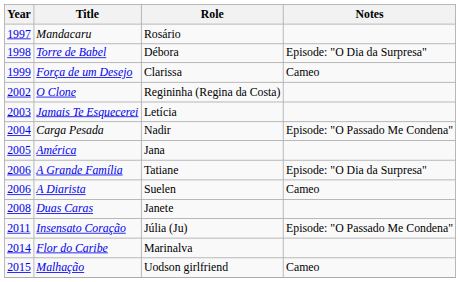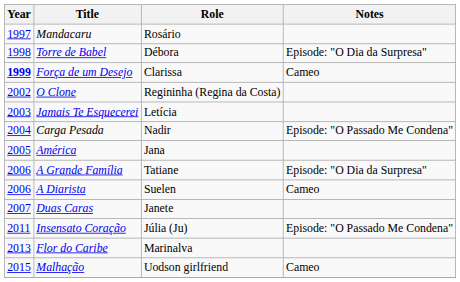 <table class="wikitable" style="font-size: 90%;">
 <tr>
 <th>Year</th>
 <th>Title</th>
 <th>Role</th>
 <th>Notes</th>
 </tr>
 <tr>
 <td><a href='#'>1997</a></td>
 <td><em>Mandacaru</em></td>
 <td>Rosário</td>
 <td></td>
 </tr>
 <tr>
 <td><a href='#'>1998</a></td>
 <td><em><a href='#'>Torre de Babel</a></em></td>
 <td>Débora</td>
 <td>Episode: "O Dia da Surpresa"</td>
 </tr>
 <tr>
-<td><a href='#'>1999</a></td>
+<td><strong><a href='#'>1999</a></strong></td>
 <td><em><a href='#'>Força de um Desejo</a></em></td>
 <td>Clarissa</td>
 <td>Cameo</td>
 </tr>
 <tr>
 <td><a href='#'>2002</a></td>
 <td><em><a href='#'>O Clone</a></em></td>
 <td>Regininha (Regina da Costa)</td>
 <td></td>
 </tr>
 <tr>
 <td><a href='#'>2003</a></td>
 <td><em><a href='#'>Jamais Te Esquecerei</a></em></td>
 <td>Letícia</td>
 <td></td>
 </tr>
 <tr>
 <td><a href='#'>2004</a></td>
 <td><em>Carga Pesada</em></td>
 <td>Nadir</td>
 <td>Episode: "O Passado Me Condena"</td>
 </tr>
 <tr>
 <td><a href='#'>2005</a></td>
 <td><em><a href='#'>América</a></em></td>
 <td>Jana</td>
 <td></td>
 </tr>
 <tr>
 <td><a href='#'>2006</a></td>
 <td><em><a href='#'>A Grande Família</a></em></td>
 <td>Tatiane</td>
 <td>Episode: "O Dia da Surpresa"</td>
 </tr>
 <tr>
 <td><a href='#'>2006</a></td>
 <td><em><a href='#'>A Diarista</a></em></td>
 <td>Suelen</td>
 <td>Cameo</td>
 </tr>
 <tr>
-<td><a href='#'>2008</a></td>
+<td><a href='#'>2007</a></td>
 <td><em><a href='#'>Duas Caras</a></em></td>
 <td>Janete</td>
 <td></td>
 </tr>
 <tr>
 <td><a href='#'>2011</a></td>
 <td><em><a href='#'>Insensato Coração</a></em></td>
 <td>Júlia (Ju)</td>
 <td>Episode: "O Passado Me Condena"</td>
 </tr>
 <tr>
-<td><a href='#'>2014</a></td>
+<td><a href='#'>2013</a></td>
 <td><em><a href='#'>Flor do Caribe</a></em></td>
 <td>Marinalva</td>
 <td></td>
 </tr>
 <tr>
 <td><a href='#'>2015</a></td>
 <td><em><a href='#'>Malhação</a></em></td>
 <td>Uodson girlfriend</td>
 <td>Cameo</td>
 </tr>
 <tr>
 </tr>
 </table>
